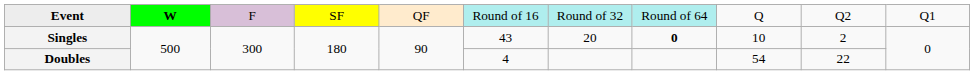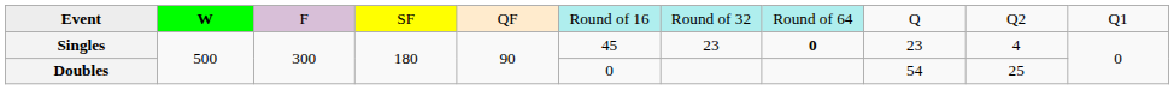 <table class=wikitable style=font-size:90%;text-align:center>
 <tr>
 <td style="width:130px; background:#ededed;"><strong>Event</strong></td>
 <td style="width:80px; background:lime;"><strong>W</strong></td>
 <td style="width:85px; background:thistle;">F</td>
 <td style="width:85px; background:#ff0;">SF</td>
 <td style="width:85px; background:#ffebcd;">QF</td>
 <td style="width:85px; background:#afeeee;">Round of 16</td>
 <td style="width:85px; background:#afeeee;">Round of 32</td>
 <td style="width:85px; background:#afeeee;">Round of 64</td>
 <td width=85>Q</td>
 <td width=85>Q2</td>
 <td width=85>Q1</td>
 </tr>
 <tr>
 <th style="background:#f3f3f3;">Singles</th>
 <td rowspan=2>500</td>
 <td rowspan=2>300</td>
 <td rowspan=2>180</td>
 <td rowspan=2>90</td>
-<td>43</td>
-<td>20</td>
+<td>45</td>
+<td>23</td>
 <td><strong>0</strong></td>
-<td>10</td>
-<td>2</td>
+<td>23</td>
+<td>4</td>
 <td rowspan=2>0</td>
 </tr>
 <tr>
 <th style="background:#f3f3f3;">Doubles</th>
-<td>4</td>
+<td>0</td>
 <td></td>
 <td></td>
 <td>54</td>
-<td>22</td>
+<td>25</td>
 </tr>
 </table>
